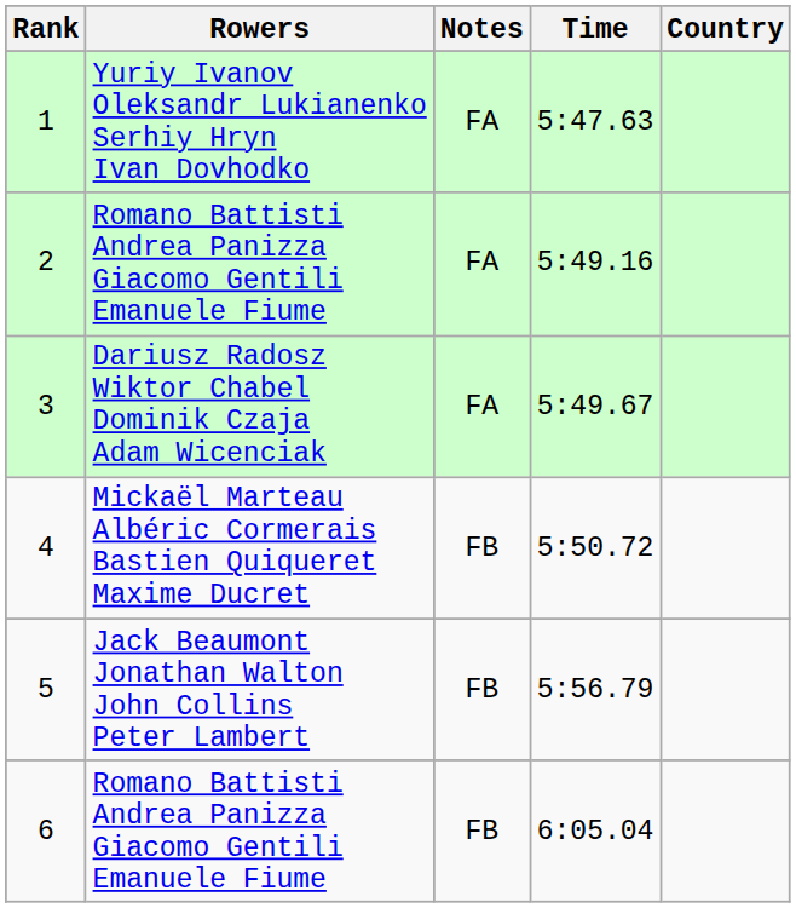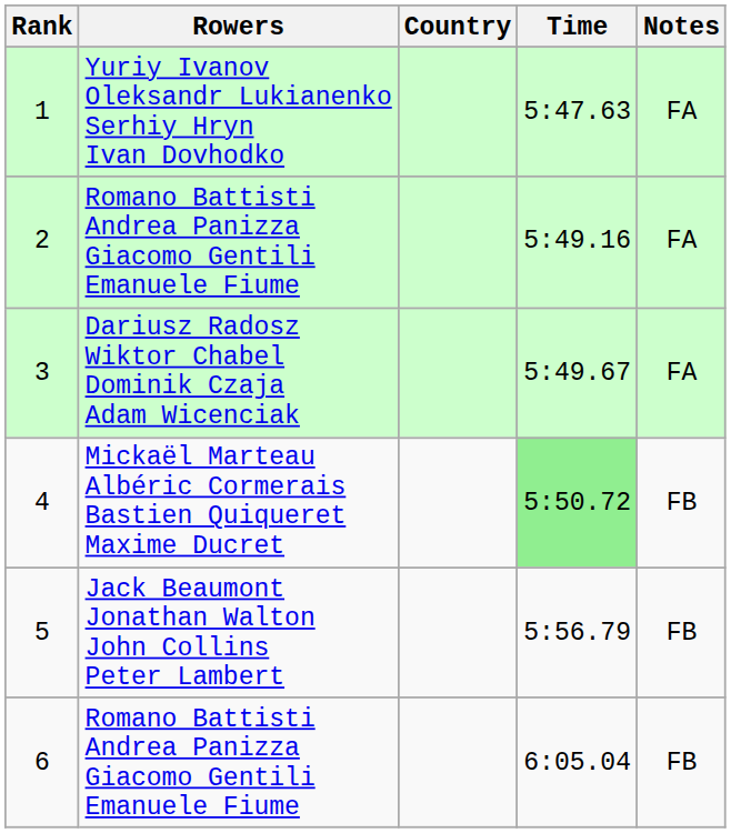 <table class="wikitable" style="text-align:center">
 <tr>
 <th>Rank</th>
 <th>Rowers</th>
+<th>Country</th>
+<th>Time</th>
 <th>Notes</th>
-<th>Time</th>
-<th>Country</th>
 </tr>
 <tr bgcolor=ccffcc>
 <td>1</td>
 <td align="left"><a href='#'>Yuriy Ivanov</a><br><a href='#'>Oleksandr Lukianenko</a><br><a href='#'>Serhiy Hryn</a><br><a href='#'>Ivan Dovhodko</a></td>
+<td align="left"></td>
+<td>5:47.63</td>
 <td>FA</td>
-<td>5:47.63</td>
-<td align="left"></td>
 </tr>
 <tr bgcolor=ccffcc>
 <td>2</td>
 <td align="left"><a href='#'>Romano Battisti</a><br><a href='#'>Andrea Panizza</a><br><a href='#'>Giacomo Gentili</a><br><a href='#'>Emanuele Fiume</a></td>
+<td align="left"></td>
+<td>5:49.16</td>
 <td>FA</td>
-<td>5:49.16</td>
-<td align="left"></td>
 </tr>
 <tr bgcolor=ccffcc>
 <td>3</td>
 <td align="left"><a href='#'>Dariusz Radosz</a><br><a href='#'>Wiktor Chabel</a><br><a href='#'>Dominik Czaja</a><br><a href='#'>Adam Wicenciak</a></td>
+<td align="left"></td>
+<td>5:49.67</td>
 <td>FA</td>
-<td>5:49.67</td>
-<td align="left"></td>
 </tr>
 <tr>
 <td>4</td>
 <td align="left"><a href='#'>Mickaël Marteau</a><br><a href='#'>Albéric Cormerais</a><br><a href='#'>Bastien Quiqueret</a><br><a href='#'>Maxime Ducret</a></td>
+<td align="left"></td>
+<td style="background: lightgreen;">5:50.72</td>
 <td>FB</td>
-<td>5:50.72</td>
-<td align="left"></td>
 </tr>
 <tr>
 <td>5</td>
 <td align="left"><a href='#'>Jack Beaumont</a><br><a href='#'>Jonathan Walton</a><br><a href='#'>John Collins</a><br><a href='#'>Peter Lambert</a></td>
+<td align="left"></td>
+<td>5:56.79</td>
 <td>FB</td>
-<td>5:56.79</td>
-<td align="left"></td>
 </tr>
 <tr>
 <td>6</td>
 <td align="left"><a href='#'>Romano Battisti</a><br><a href='#'>Andrea Panizza</a><br><a href='#'>Giacomo Gentili</a><br><a href='#'>Emanuele Fiume</a></td>
+<td align="left"></td>
+<td>6:05.04</td>
 <td>FB</td>
-<td>6:05.04</td>
-<td align="left"></td>
 </tr>
 </table>
